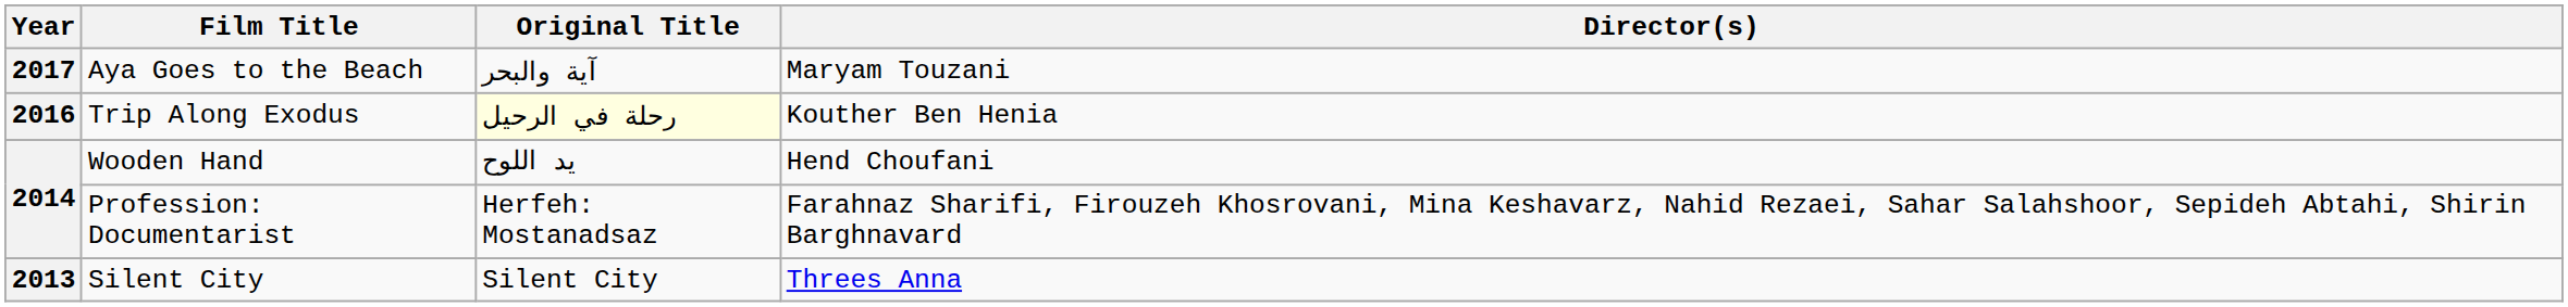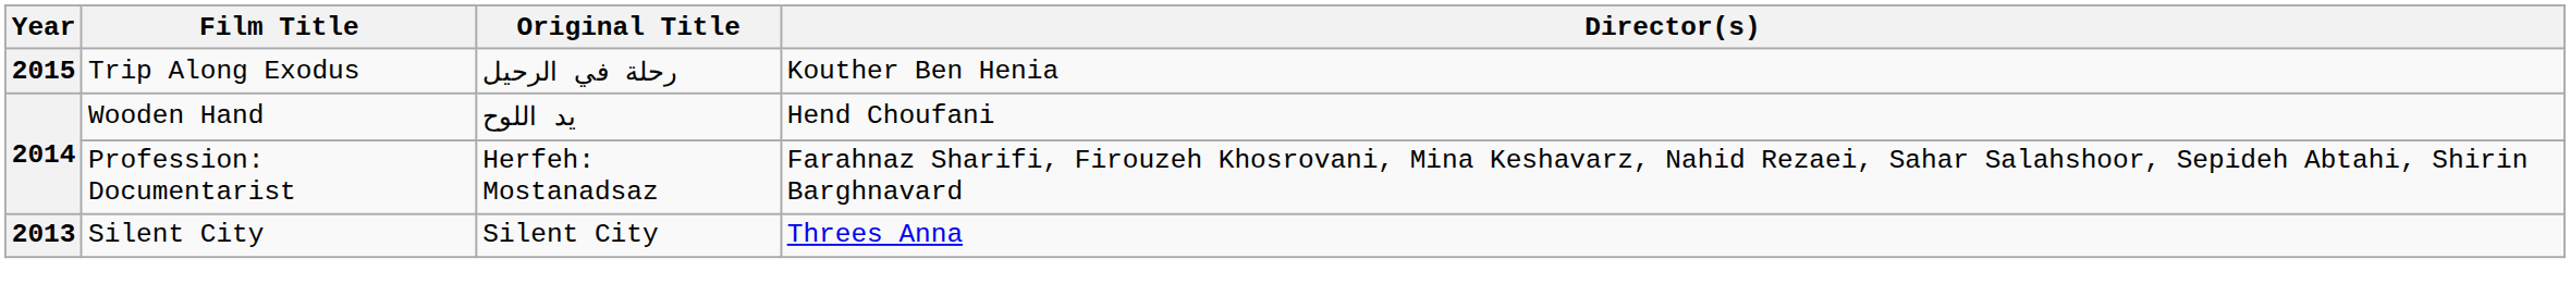 <table class="wikitable">
 <tr>
 <th>Year</th>
 <th>Film Title</th>
 <th>Original Title</th>
 <th>Director(s)</th>
 </tr>
 <tr>
-<th>2017</th>
-<td>Aya Goes to the Beach</td>
-<td>آية والبحر</td>
-<td>Maryam Touzani</td>
-</tr>
-<tr>
-<th>2016</th>
+<th>2015</th>
 <td>Trip Along Exodus</td>
-<td style="background: lightyellow;">رحلة في الرحيل</td>
+<td>رحلة في الرحيل</td>
 <td>Kouther Ben Henia</td>
 </tr>
 <tr>
 <th rowspan="2">2014</th>
 <td>Wooden Hand</td>
 <td>يد اللوح</td>
 <td>Hend Choufani</td>
 </tr>
 <tr>
 <td>Profession: Documentarist</td>
 <td>Herfeh: Mostanadsaz</td>
 <td>Farahnaz Sharifi, Firouzeh Khosrovani, Mina Keshavarz, Nahid Rezaei, Sahar Salahshoor, Sepideh Abtahi, Shirin Barghnavard</td>
 </tr>
 <tr>
 <th>2013</th>
 <td>Silent City</td>
 <td>Silent City</td>
 <td><a href='#'>Threes Anna</a></td>
 </tr>
 </table>
